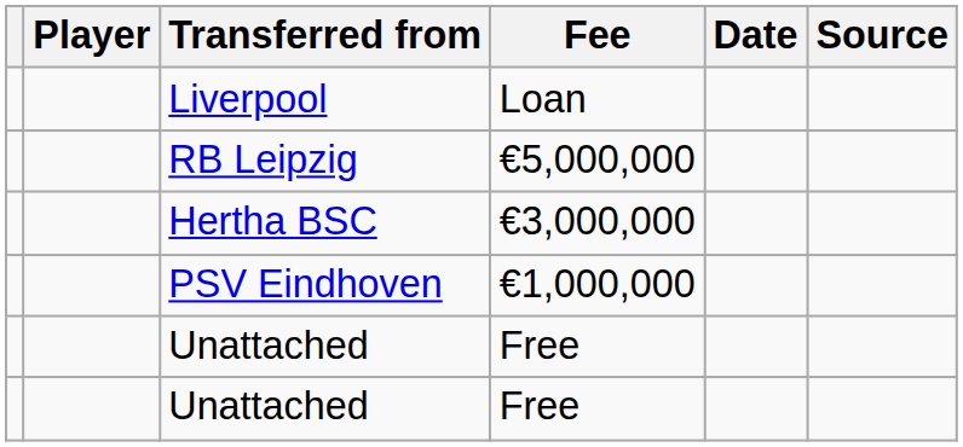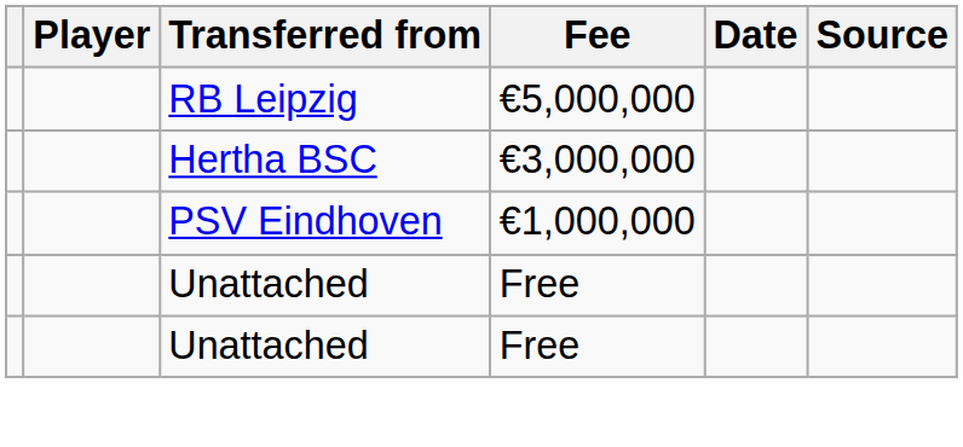 <table class="wikitable plainrowheaders sortable">
 <tr>
 <th></th>
 <th scope="col">Player</th>
 <th>Transferred from</th>
 <th style="width: 65px;">Fee</th>
 <th scope="col">Date</th>
 <th scope="col">Source</th>
-</tr>
-<tr>
-<td align=center></td>
-<td></td>
-<td> <a href='#'>Liverpool</a></td>
-<td>Loan</td>
-<td></td>
-<td></td>
 </tr>
 <tr>
 <td align=center></td>
 <td></td>
 <td> <a href='#'>RB Leipzig</a></td>
 <td>€5,000,000</td>
 <td></td>
 <td></td>
 </tr>
 <tr>
 <td align=center></td>
 <td></td>
 <td> <a href='#'>Hertha BSC</a></td>
 <td>€3,000,000</td>
 <td></td>
 <td></td>
 </tr>
 <tr>
 <td align=center></td>
 <td></td>
 <td> <a href='#'>PSV Eindhoven</a></td>
 <td>€1,000,000</td>
 <td></td>
 <td></td>
 </tr>
 <tr>
 <td align="center"></td>
 <td></td>
 <td>Unattached</td>
 <td>Free</td>
 <td></td>
 <td></td>
 </tr>
 <tr>
 <td align="center"></td>
 <td></td>
 <td>Unattached</td>
 <td>Free</td>
 <td></td>
 <td></td>
 </tr>
 </table>
